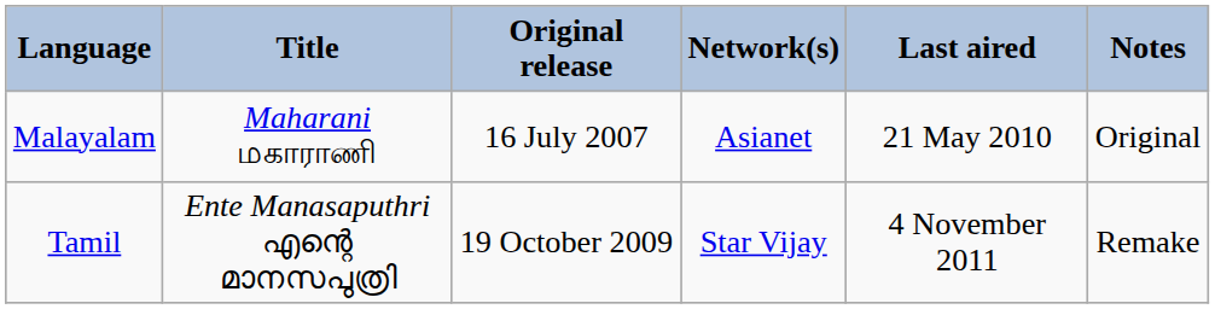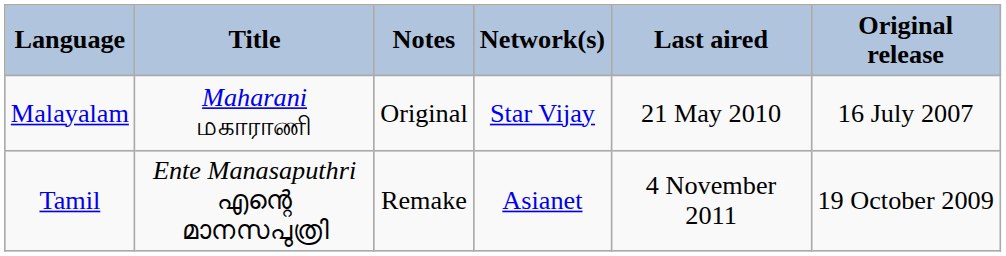 <table class="wikitable" style="text-align:center;">
 <tr>
 <th style="background:LightSteelBlue;">Language</th>
 <th style="background:LightSteelBlue;">Title</th>
-<th style="background:LightSteelBlue;">Original release</th>
+<th style="background:LightSteelBlue;">Notes</th>
 <th style="background:LightSteelBlue;">Network(s)</th>
 <th style="background:LightSteelBlue;">Last aired</th>
-<th style="background:LightSteelBlue;">Notes</th>
+<th style="background:LightSteelBlue;">Original release</th>
 </tr>
 <tr>
 <td><a href='#'>Malayalam</a></td>
 <td><em><a href='#'>Maharani</a></em> <br> மகாராணி</td>
+<td>Original</td>
+<td><a href='#'>Star Vijay</a></td>
+<td>21 May 2010</td>
 <td>16 July 2007</td>
-<td><a href='#'>Asianet</a></td>
-<td>21 May 2010</td>
-<td>Original</td>
 </tr>
 <tr>
 <td><a href='#'>Tamil</a></td>
 <td><em>Ente Manasaputhri</em> <br> എന്റെ മാനസപുത്രി</td>
+<td>Remake</td>
+<td><a href='#'>Asianet</a></td>
+<td>4 November 2011</td>
 <td>19 October 2009</td>
-<td><a href='#'>Star Vijay</a></td>
-<td>4 November 2011</td>
-<td>Remake</td>
 </tr>
 </table>
